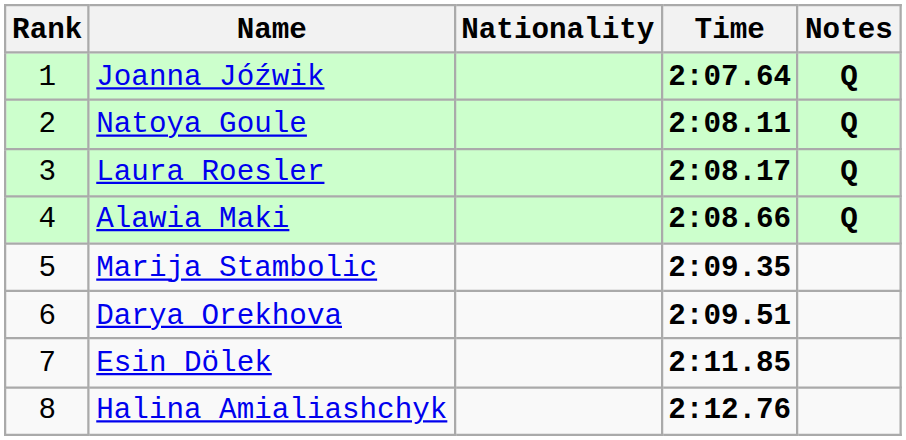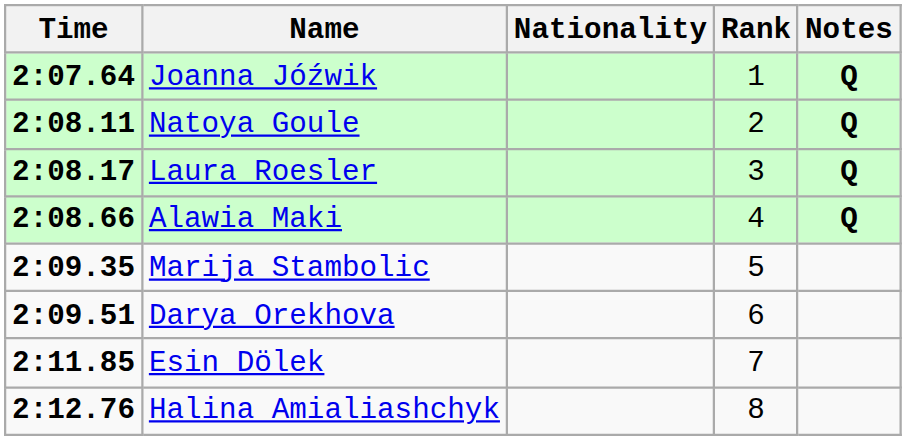 <table class="wikitable sortable" style="text-align:center">
 <tr>
-<th>Rank</th>
+<th>Time</th>
 <th>Name</th>
 <th>Nationality</th>
-<th>Time</th>
+<th>Rank</th>
 <th>Notes</th>
 </tr>
 <tr bgcolor=ccffcc>
-<td>1</td>
+<td><strong>2:07.64</strong></td>
 <td align=left><a href='#'>Joanna Jóźwik</a></td>
 <td align=left></td>
-<td><strong>2:07.64</strong></td>
+<td>1</td>
 <td><strong>Q</strong></td>
 </tr>
 <tr bgcolor=ccffcc>
-<td>2</td>
+<td><strong>2:08.11</strong></td>
 <td align=left><a href='#'>Natoya Goule</a></td>
 <td align=left></td>
-<td><strong>2:08.11</strong></td>
+<td>2</td>
 <td><strong>Q</strong></td>
 </tr>
 <tr bgcolor=ccffcc>
-<td>3</td>
+<td><strong>2:08.17</strong></td>
 <td align=left><a href='#'>Laura Roesler</a></td>
 <td align=left></td>
-<td><strong>2:08.17</strong></td>
+<td>3</td>
 <td><strong>Q</strong></td>
 </tr>
 <tr bgcolor=ccffcc>
-<td>4</td>
+<td><strong>2:08.66</strong></td>
 <td align=left><a href='#'>Alawia Maki</a></td>
 <td align=left></td>
-<td><strong>2:08.66</strong></td>
+<td>4</td>
 <td><strong>Q</strong></td>
 </tr>
 <tr>
-<td>5</td>
+<td><strong>2:09.35</strong></td>
 <td align=left><a href='#'>Marija Stambolic</a></td>
 <td align=left></td>
-<td><strong>2:09.35</strong></td>
+<td>5</td>
 <td></td>
 </tr>
 <tr>
-<td>6</td>
+<td><strong>2:09.51</strong></td>
 <td align=left><a href='#'>Darya Orekhova</a></td>
 <td align=left></td>
-<td><strong>2:09.51</strong></td>
+<td>6</td>
 <td></td>
 </tr>
 <tr>
-<td>7</td>
+<td><strong>2:11.85</strong></td>
 <td align=left><a href='#'>Esin Dölek</a></td>
 <td align=left></td>
-<td><strong>2:11.85</strong></td>
+<td>7</td>
 <td></td>
 </tr>
 <tr>
-<td>8</td>
+<td><strong>2:12.76</strong></td>
 <td align=left><a href='#'>Halina Amialiashchyk</a></td>
 <td align=left></td>
-<td><strong>2:12.76</strong></td>
+<td>8</td>
 <td></td>
 </tr>
 </table>
